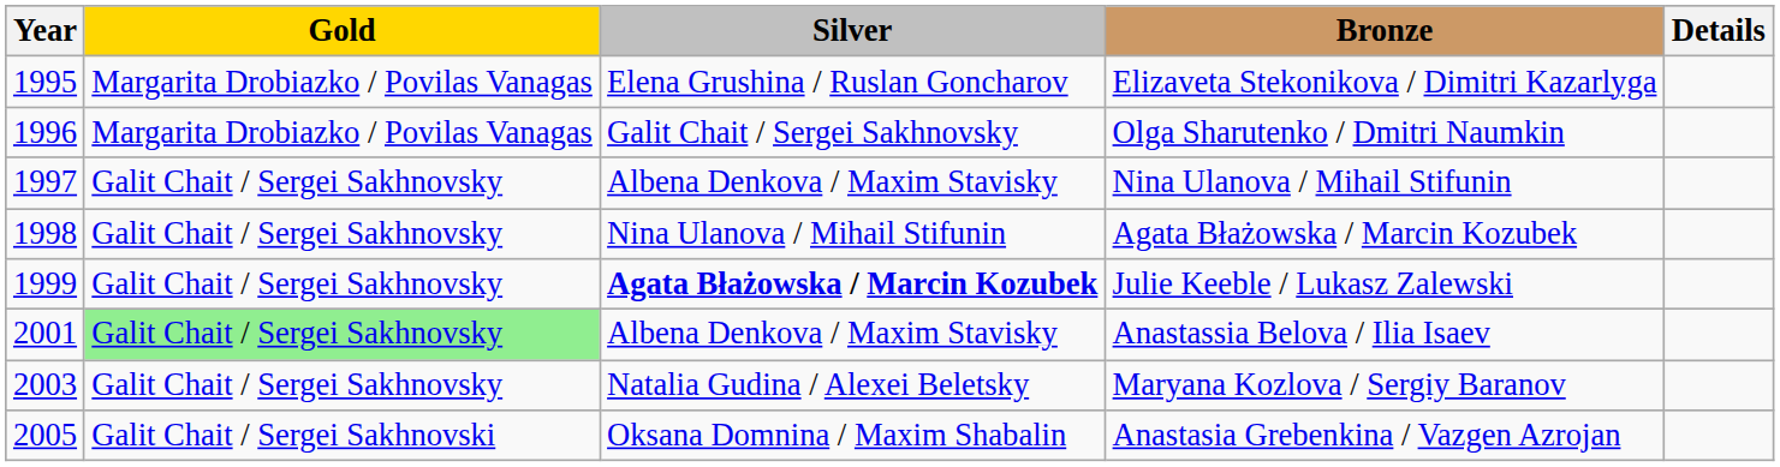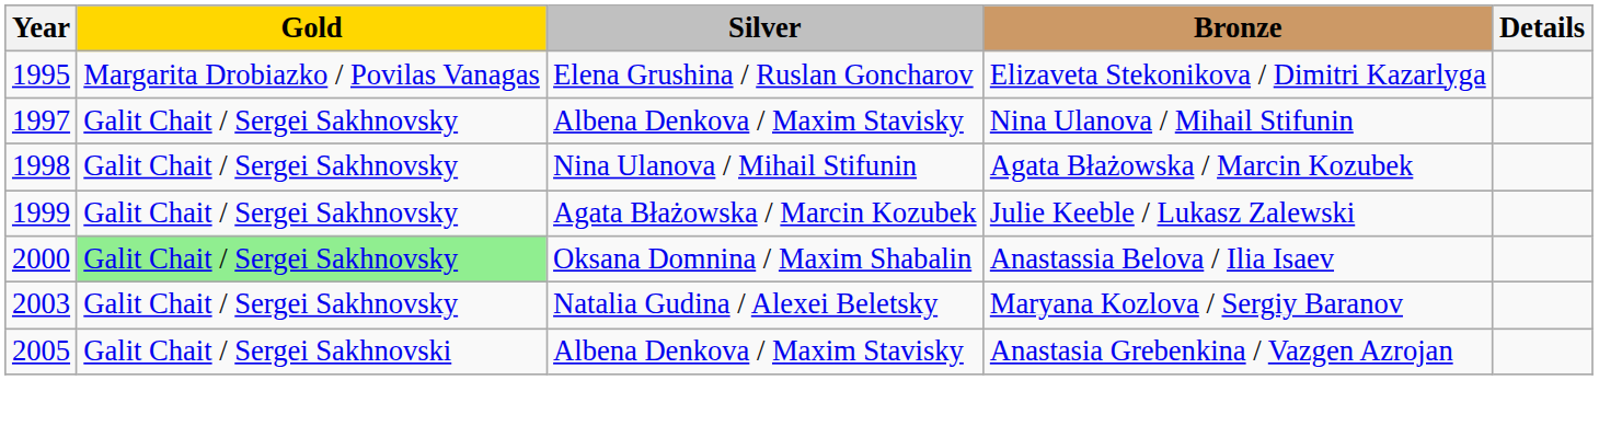 <table class="wikitable">
 <tr>
 <th>Year</th>
 <td align=center bgcolor=gold><strong>Gold</strong></td>
 <td align=center bgcolor=silver><strong>Silver</strong></td>
 <td align=center bgcolor=cc9966><strong>Bronze</strong></td>
 <th>Details</th>
 </tr>
 <tr>
 <td><a href='#'>1995</a></td>
 <td> <a href='#'>Margarita Drobiazko</a> / <a href='#'>Povilas Vanagas</a></td>
 <td> <a href='#'>Elena Grushina</a> / <a href='#'>Ruslan Goncharov</a></td>
 <td> <a href='#'>Elizaveta Stekonikova</a> / <a href='#'>Dimitri Kazarlyga</a></td>
-<td></td>
-</tr>
-<tr>
-<td><a href='#'>1996</a></td>
-<td> <a href='#'>Margarita Drobiazko</a> / <a href='#'>Povilas Vanagas</a></td>
-<td> <a href='#'>Galit Chait</a> / <a href='#'>Sergei Sakhnovsky</a></td>
-<td> <a href='#'>Olga Sharutenko</a> / <a href='#'>Dmitri Naumkin</a></td>
 <td></td>
 </tr>
 <tr>
 <td><a href='#'>1997</a></td>
 <td> <a href='#'>Galit Chait</a> / <a href='#'>Sergei Sakhnovsky</a></td>
 <td> <a href='#'>Albena Denkova</a> / <a href='#'>Maxim Stavisky</a></td>
 <td> <a href='#'>Nina Ulanova</a> / <a href='#'>Mihail Stifunin</a></td>
 <td></td>
 </tr>
 <tr>
 <td><a href='#'>1998</a></td>
 <td> <a href='#'>Galit Chait</a> / <a href='#'>Sergei Sakhnovsky</a></td>
 <td> <a href='#'>Nina Ulanova</a> / <a href='#'>Mihail Stifunin</a></td>
 <td> <a href='#'>Agata Błażowska</a> / <a href='#'>Marcin Kozubek</a></td>
 <td></td>
 </tr>
 <tr>
 <td><a href='#'>1999</a></td>
 <td> <a href='#'>Galit Chait</a> / <a href='#'>Sergei Sakhnovsky</a></td>
-<td><strong> <a href='#'>Agata Błażowska</a> / <a href='#'>Marcin Kozubek</a></strong></td>
+<td> <a href='#'>Agata Błażowska</a> / <a href='#'>Marcin Kozubek</a></td>
 <td> <a href='#'>Julie Keeble</a> / <a href='#'>Lukasz Zalewski</a></td>
 <td></td>
 </tr>
 <tr>
-<td><a href='#'>2001</a></td>
+<td><a href='#'>2000</a></td>
 <td style="background: lightgreen;"> <a href='#'>Galit Chait</a> / <a href='#'>Sergei Sakhnovsky</a></td>
-<td> <a href='#'>Albena Denkova</a> / <a href='#'>Maxim Stavisky</a></td>
+<td> <a href='#'>Oksana Domnina</a> / <a href='#'>Maxim Shabalin</a></td>
 <td> <a href='#'>Anastassia Belova</a> / <a href='#'>Ilia Isaev</a></td>
 <td></td>
 </tr>
 <tr>
 <td><a href='#'>2003</a></td>
 <td> <a href='#'>Galit Chait</a> / <a href='#'>Sergei Sakhnovsky</a></td>
 <td> <a href='#'>Natalia Gudina</a> / <a href='#'>Alexei Beletsky</a></td>
 <td> <a href='#'>Maryana Kozlova</a> / <a href='#'>Sergiy Baranov</a></td>
 <td></td>
 </tr>
 <tr>
 <td><a href='#'>2005</a></td>
 <td> <a href='#'>Galit Chait</a> / <a href='#'>Sergei Sakhnovski</a></td>
-<td> <a href='#'>Oksana Domnina</a> / <a href='#'>Maxim Shabalin</a></td>
+<td> <a href='#'>Albena Denkova</a> / <a href='#'>Maxim Stavisky</a></td>
 <td> <a href='#'>Anastasia Grebenkina</a> / <a href='#'>Vazgen Azrojan</a></td>
 <td></td>
 </tr>
 </table>
